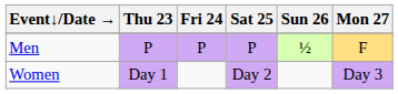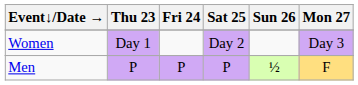 <table class="wikitable" style="margin:0.5em auto; font-size:90%; line-height:1.25em;">
 <tr style="text-align:center;">
 <th>Event↓/Date →</th>
 <th>Thu 23</th>
 <th>Fri 24</th>
 <th>Sat 25</th>
 <th>Sun 26</th>
 <th>Mon 27</th>
 </tr>
 <tr>
 </tr>
 <tr style="text-align:center;">
+<td style="text-align:left;"><a href='#'>Women</a></td>
+<td style="background-color:#D0A9F5;">Day 1</td>
+<td></td>
+<td style="background-color:#D0A9F5;">Day 2</td>
+<td></td>
+<td style="background-color:#D0A9F5;">Day 3</td>
+</tr>
+<tr>
+</tr>
+<tr style="text-align:center;">
 <td style="text-align:left;"><a href='#'>Men</a></td>
 <td style="background-color:#D0A9F5;">P</td>
 <td style="background-color:#D0A9F5;">P</td>
 <td style="background-color:#D0A9F5;">P</td>
 <td style="background-color:#D9FFB2;">½</td>
 <td style="background-color:#FFDF80;">F</td>
 </tr>
-<tr>
-</tr>
-<tr style="text-align:center;">
-<td style="text-align:left;"><a href='#'>Women</a></td>
-<td style="background-color:#D0A9F5;">Day 1</td>
-<td></td>
-<td style="background-color:#D0A9F5;">Day 2</td>
-<td></td>
-<td style="background-color:#D0A9F5;">Day 3</td>
-</tr>
 </table>
